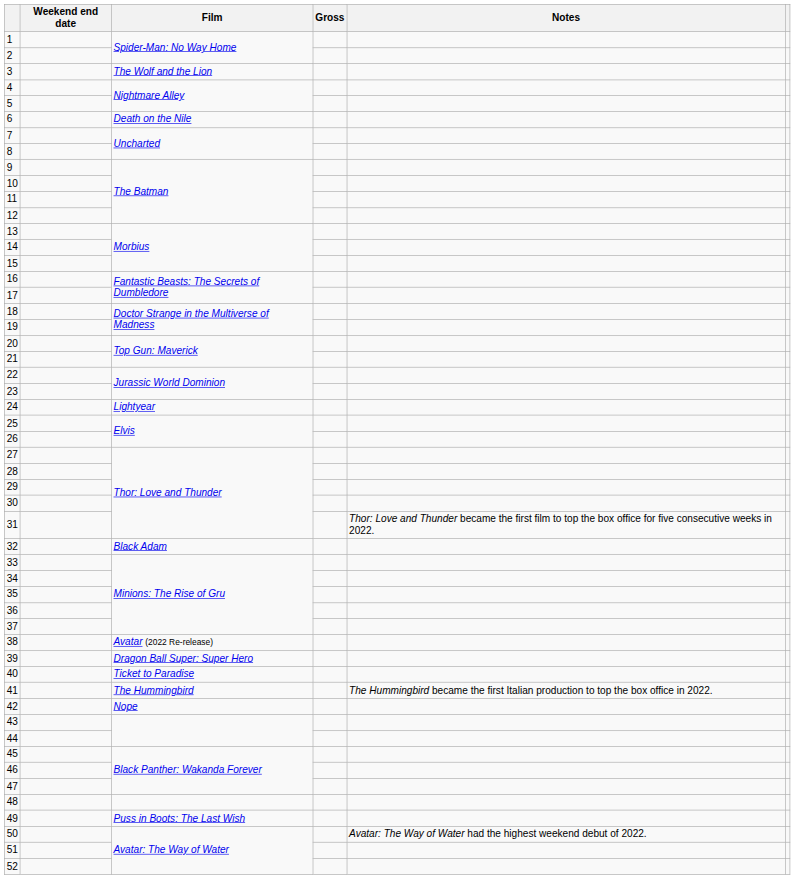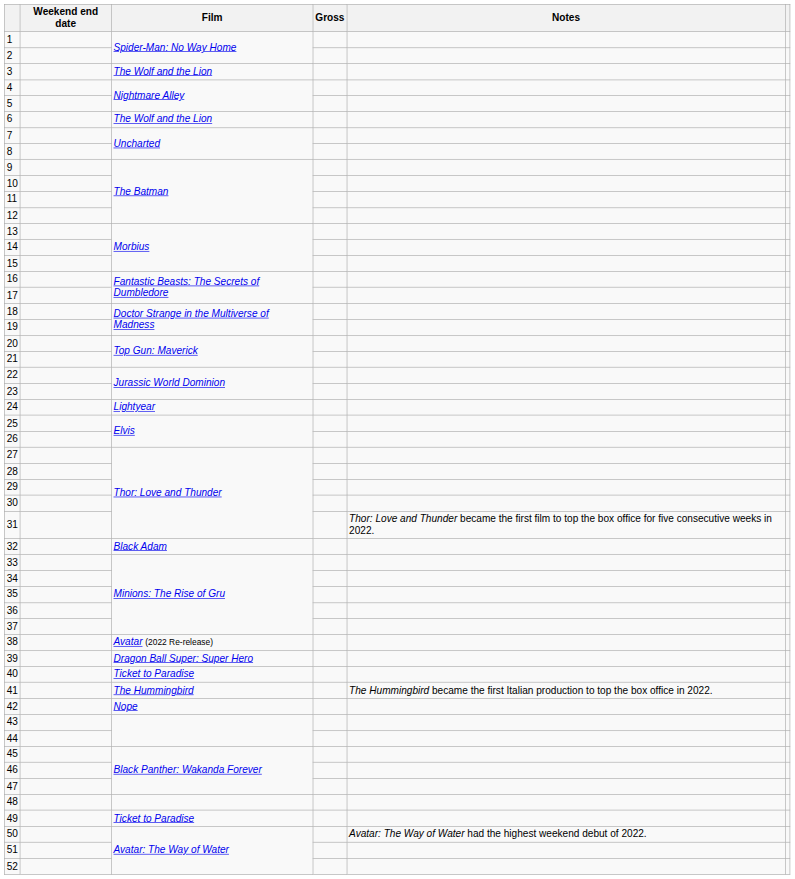 <table class="wikitable sortable">
 <tr>
 <th></th>
 <th>Weekend end date</th>
 <th>Film</th>
 <th>Gross</th>
 <th class="unsortable">Notes</th>
 <th class="unsortable"></th>
 </tr>
 <tr>
 <td>1</td>
 <td></td>
 <td rowspan="2"><em><a href='#'>Spider-Man: No Way Home</a></em></td>
 <td></td>
 <td></td>
 <td></td>
 </tr>
 <tr>
 <td>2</td>
 <td></td>
 <td></td>
 <td></td>
 <td></td>
 </tr>
 <tr>
 <td>3</td>
 <td></td>
 <td><em><a href='#'>The Wolf and the Lion</a></em></td>
 <td></td>
 <td></td>
 <td></td>
 </tr>
 <tr>
 <td>4</td>
 <td></td>
 <td rowspan="2"><em><a href='#'>Nightmare Alley</a></em></td>
 <td></td>
 <td></td>
 <td></td>
 </tr>
 <tr>
 <td>5</td>
 <td></td>
 <td></td>
 <td></td>
 <td></td>
 </tr>
 <tr>
 <td>6</td>
 <td></td>
-<td><em><a href='#'>Death on the Nile</a></em></td>
+<td><em><a href='#'>The Wolf and the Lion</a></em></td>
 <td></td>
 <td></td>
 <td></td>
 </tr>
 <tr>
 <td>7</td>
 <td></td>
 <td rowspan="2"><em><a href='#'>Uncharted</a></em></td>
 <td></td>
 <td></td>
 <td></td>
 </tr>
 <tr>
 <td>8</td>
 <td></td>
 <td></td>
 <td></td>
 <td></td>
 </tr>
 <tr>
 <td>9</td>
 <td></td>
 <td rowspan="4"><em><a href='#'>The Batman</a></em></td>
 <td></td>
 <td></td>
 <td></td>
 </tr>
 <tr>
 <td>10</td>
 <td></td>
 <td></td>
 <td></td>
 <td></td>
 </tr>
 <tr>
 <td>11</td>
 <td></td>
 <td></td>
 <td></td>
 <td></td>
 </tr>
 <tr>
 <td>12</td>
 <td></td>
 <td></td>
 <td></td>
 <td></td>
 </tr>
 <tr>
 <td>13</td>
 <td></td>
 <td rowspan="3"><em><a href='#'>Morbius</a></em></td>
 <td></td>
 <td></td>
 <td></td>
 </tr>
 <tr>
 <td>14</td>
 <td></td>
 <td></td>
 <td></td>
 <td></td>
 </tr>
 <tr>
 <td>15</td>
 <td></td>
 <td></td>
 <td></td>
 <td></td>
 </tr>
 <tr>
 <td>16</td>
 <td></td>
 <td rowspan="2"><em><a href='#'>Fantastic Beasts: The Secrets of Dumbledore</a></em></td>
 <td></td>
 <td></td>
 <td></td>
 </tr>
 <tr>
 <td>17</td>
 <td></td>
 <td></td>
 <td></td>
 <td></td>
 </tr>
 <tr>
 <td>18</td>
 <td></td>
 <td rowspan="2"><em><a href='#'>Doctor Strange in the Multiverse of Madness</a></em></td>
 <td></td>
 <td></td>
 <td></td>
 </tr>
 <tr>
 <td>19</td>
 <td></td>
 <td></td>
 <td></td>
 <td></td>
 </tr>
 <tr>
 <td>20</td>
 <td></td>
 <td rowspan="2"><em><a href='#'>Top Gun: Maverick</a></em></td>
 <td></td>
 <td></td>
 <td></td>
 </tr>
 <tr>
 <td>21</td>
 <td></td>
 <td></td>
 <td></td>
 <td></td>
 </tr>
 <tr>
 <td>22</td>
 <td></td>
 <td rowspan="2"><em><a href='#'>Jurassic World Dominion</a></em></td>
 <td></td>
 <td></td>
 <td></td>
 </tr>
 <tr>
 <td>23</td>
 <td></td>
 <td></td>
 <td></td>
 <td></td>
 </tr>
 <tr>
 <td>24</td>
 <td></td>
 <td><em><a href='#'>Lightyear</a></em></td>
 <td></td>
 <td></td>
 <td></td>
 </tr>
 <tr>
 <td>25</td>
 <td></td>
 <td rowspan="2"><em><a href='#'>Elvis</a></em></td>
 <td></td>
 <td></td>
 <td></td>
 </tr>
 <tr>
 <td>26</td>
 <td></td>
 <td></td>
 <td></td>
 <td></td>
 </tr>
 <tr>
 <td>27</td>
 <td></td>
 <td rowspan="5"><em><a href='#'>Thor: Love and Thunder</a></em></td>
 <td></td>
 <td></td>
 <td></td>
 </tr>
 <tr>
 <td>28</td>
 <td></td>
 <td></td>
 <td></td>
 <td></td>
 </tr>
 <tr>
 <td>29</td>
 <td></td>
 <td></td>
 <td></td>
 <td></td>
 </tr>
 <tr>
 <td>30</td>
 <td></td>
 <td></td>
 <td></td>
 <td></td>
 </tr>
 <tr>
 <td>31</td>
 <td></td>
 <td></td>
 <td><em>Thor: Love and Thunder</em> became the first film to top the box office for five consecutive weeks in 2022.</td>
 <td></td>
 </tr>
 <tr>
 <td>32</td>
 <td></td>
 <td><em><a href='#'>Black Adam</a></em></td>
 <td></td>
 <td></td>
 <td></td>
 </tr>
 <tr>
 <td>33</td>
 <td></td>
 <td rowspan="5"><em><a href='#'>Minions: The Rise of Gru</a></em></td>
 <td></td>
 <td></td>
 <td></td>
 </tr>
 <tr>
 <td>34</td>
 <td></td>
 <td></td>
 <td></td>
 <td></td>
 </tr>
 <tr>
 <td>35</td>
 <td></td>
 <td></td>
 <td></td>
 <td></td>
 </tr>
 <tr>
 <td>36</td>
 <td></td>
 <td></td>
 <td></td>
 <td></td>
 </tr>
 <tr>
 <td>37</td>
 <td></td>
 <td></td>
 <td></td>
 <td></td>
 </tr>
 <tr>
 <td>38</td>
 <td></td>
 <td><em><a href='#'>Avatar</a></em> <small>(2022 Re-release)</small></td>
 <td></td>
 <td></td>
 <td></td>
 </tr>
 <tr>
 <td>39</td>
 <td></td>
 <td><em><a href='#'>Dragon Ball Super: Super Hero</a></em></td>
 <td></td>
 <td></td>
 <td></td>
 </tr>
 <tr>
 <td>40</td>
 <td></td>
 <td><em><a href='#'>Ticket to Paradise</a></em></td>
 <td></td>
 <td></td>
 <td></td>
 </tr>
 <tr>
 <td>41</td>
 <td></td>
 <td><em><a href='#'>The Hummingbird</a></em></td>
 <td></td>
 <td><em>The Hummingbird</em> became the first Italian production to top the box office in 2022.</td>
 <td></td>
 </tr>
 <tr>
 <td>42</td>
 <td></td>
 <td><em><a href='#'>Nope</a></em></td>
 <td></td>
 <td></td>
 <td></td>
 </tr>
 <tr>
 <td>43</td>
 <td></td>
 <td rowspan="2"></td>
 <td></td>
 <td></td>
 <td></td>
 </tr>
 <tr>
 <td>44</td>
 <td></td>
 <td></td>
 <td></td>
 <td></td>
 </tr>
 <tr>
 <td>45</td>
 <td></td>
 <td rowspan="3"><em><a href='#'>Black Panther: Wakanda Forever</a></em></td>
 <td></td>
 <td></td>
 <td></td>
 </tr>
 <tr>
 <td>46</td>
 <td></td>
 <td></td>
 <td></td>
 <td></td>
 </tr>
 <tr>
 <td>47</td>
 <td></td>
 <td></td>
 <td></td>
 <td></td>
 </tr>
 <tr>
 <td>48</td>
 <td></td>
 <td></td>
 <td></td>
 <td></td>
 <td></td>
 </tr>
 <tr>
 <td>49</td>
 <td></td>
-<td><em><a href='#'>Puss in Boots: The Last Wish</a></em></td>
+<td><em><a href='#'>Ticket to Paradise</a></em></td>
 <td></td>
 <td></td>
 <td></td>
 </tr>
 <tr>
 <td>50</td>
 <td></td>
 <td rowspan="3"><em><a href='#'>Avatar: The Way of Water</a></em></td>
 <td></td>
 <td><em>Avatar: The Way of Water</em> had the highest weekend debut of 2022.</td>
 <td></td>
 </tr>
 <tr>
 <td>51</td>
 <td></td>
 <td></td>
 <td></td>
 <td></td>
 </tr>
 <tr>
 <td>52</td>
 <td></td>
 <td></td>
 <td></td>
 <td></td>
 </tr>
 </table>
